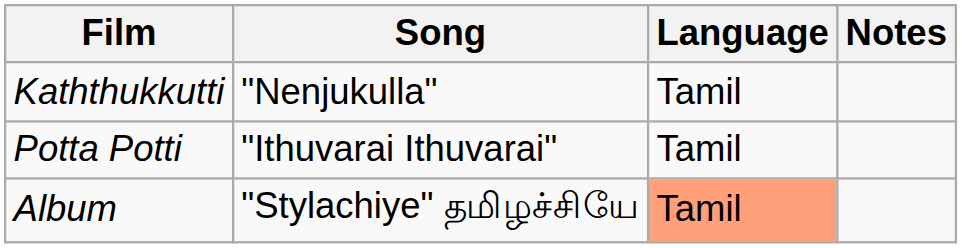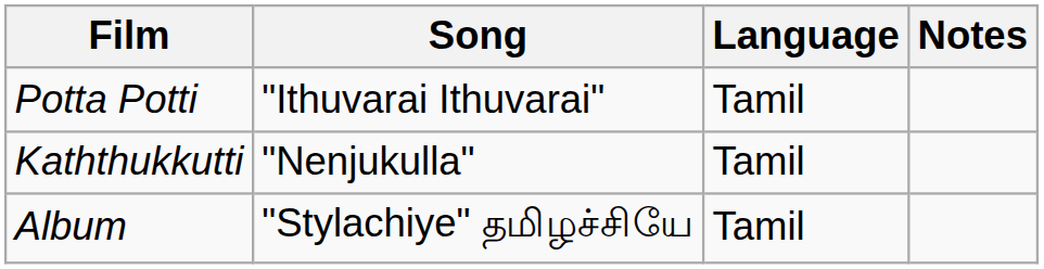 <table class="wikitable sortable">
 <tr>
 <th>Film</th>
 <th>Song</th>
 <th>Language</th>
 <th>Notes</th>
 </tr>
 <tr>
+<td><em>Potta Potti</em></td>
+<td>"Ithuvarai Ithuvarai"</td>
+<td>Tamil</td>
+<td></td>
+</tr>
+<tr>
 <td><em>Kaththukkutti</em></td>
 <td>"Nenjukulla"</td>
 <td>Tamil</td>
 <td></td>
 </tr>
 <tr>
-<td><em>Potta Potti</em></td>
-<td>"Ithuvarai Ithuvarai"</td>
+<td><em>Album</em></td>
+<td>"Stylachiye" தமிழச்சியே</td>
 <td>Tamil</td>
 <td></td>
 </tr>
-<tr>
-<td><em>Album</em></td>
-<td>"Stylachiye" தமிழச்சியே</td>
-<td style="background: lightsalmon;">Tamil</td>
-<td></td>
-</tr>
 </table>
